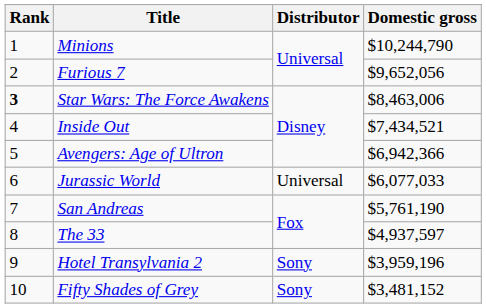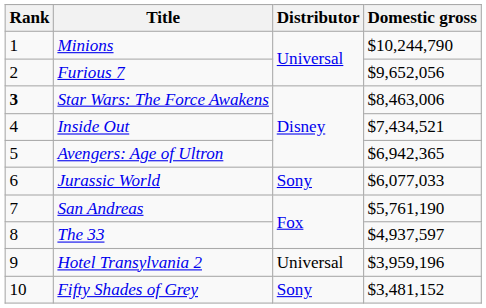 <table class="wikitable sortable" style="margin:auto; margin:auto;">
 <tr>
 <th>Rank</th>
 <th>Title</th>
 <th>Distributor</th>
 <th>Domestic gross</th>
 </tr>
 <tr>
 <td>1</td>
 <td><em><a href='#'>Minions</a></em></td>
 <td rowspan="2"><a href='#'>Universal</a></td>
 <td>$10,244,790</td>
 </tr>
 <tr>
 <td>2</td>
 <td><em><a href='#'>Furious 7</a></em></td>
 <td>$9,652,056</td>
 </tr>
 <tr>
 <td><strong>3</strong></td>
 <td><em><a href='#'>Star Wars: The Force Awakens</a></em></td>
 <td rowspan="3"><a href='#'>Disney</a></td>
 <td>$8,463,006</td>
 </tr>
 <tr>
 <td>4</td>
 <td><em><a href='#'>Inside Out</a></em></td>
 <td>$7,434,521</td>
 </tr>
 <tr>
 <td>5</td>
 <td><em><a href='#'>Avengers: Age of Ultron</a></em></td>
-<td>$6,942,366</td>
+<td>$6,942,365</td>
 </tr>
 <tr>
 <td>6</td>
 <td><em><a href='#'>Jurassic World</a></em></td>
-<td>Universal</td>
+<td><a href='#'>Sony</a></td>
 <td>$6,077,033</td>
 </tr>
 <tr>
 <td>7</td>
 <td><em><a href='#'>San Andreas</a></em></td>
 <td rowspan="2"><a href='#'>Fox</a></td>
 <td>$5,761,190</td>
 </tr>
 <tr>
 <td>8</td>
 <td><em><a href='#'>The 33</a></em></td>
 <td>$4,937,597</td>
 </tr>
 <tr>
 <td>9</td>
 <td><em><a href='#'>Hotel Transylvania 2</a></em></td>
-<td><a href='#'>Sony</a></td>
+<td>Universal</td>
 <td>$3,959,196</td>
 </tr>
 <tr>
 <td>10</td>
 <td><em><a href='#'>Fifty Shades of Grey</a></em></td>
 <td><a href='#'>Sony</a></td>
 <td>$3,481,152</td>
 </tr>
 </table>
